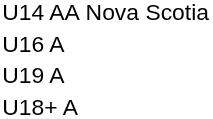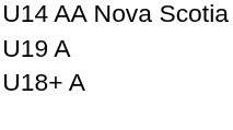 <table>
 <tr>
 <td>U14 AA</td>
 <td>    Nova Scotia</td>
-<td></td>
-<td></td>
-</tr>
-<tr>
-<td>U16 A</td>
-<td></td>
 <td></td>
 <td></td>
 </tr>
 <tr>
 <td>U19 A</td>
 <td></td>
 <td></td>
 <td></td>
 </tr>
 <tr>
 <td>U18+ A</td>
 <td></td>
 <td></td>
 <td></td>
 </tr>
 </table>
